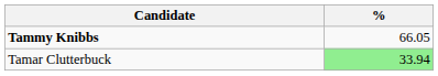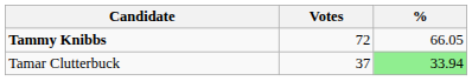 <table style="width:500px;" class="wikitable">
 <tr>
 <th align="center">Candidate</th>
+<th align="center">Votes</th>
 <th align="center">%</th>
 </tr>
 <tr>
 <td align="left"><strong>Tammy Knibbs</strong></td>
+<td align="right">72</td>
 <td align="right">66.05</td>
 </tr>
 <tr>
 <td align="left">Tamar Clutterbuck</td>
+<td align="right">37</td>
 <td align="right" style="background: lightgreen;">33.94</td>
 </tr>
 </table>
